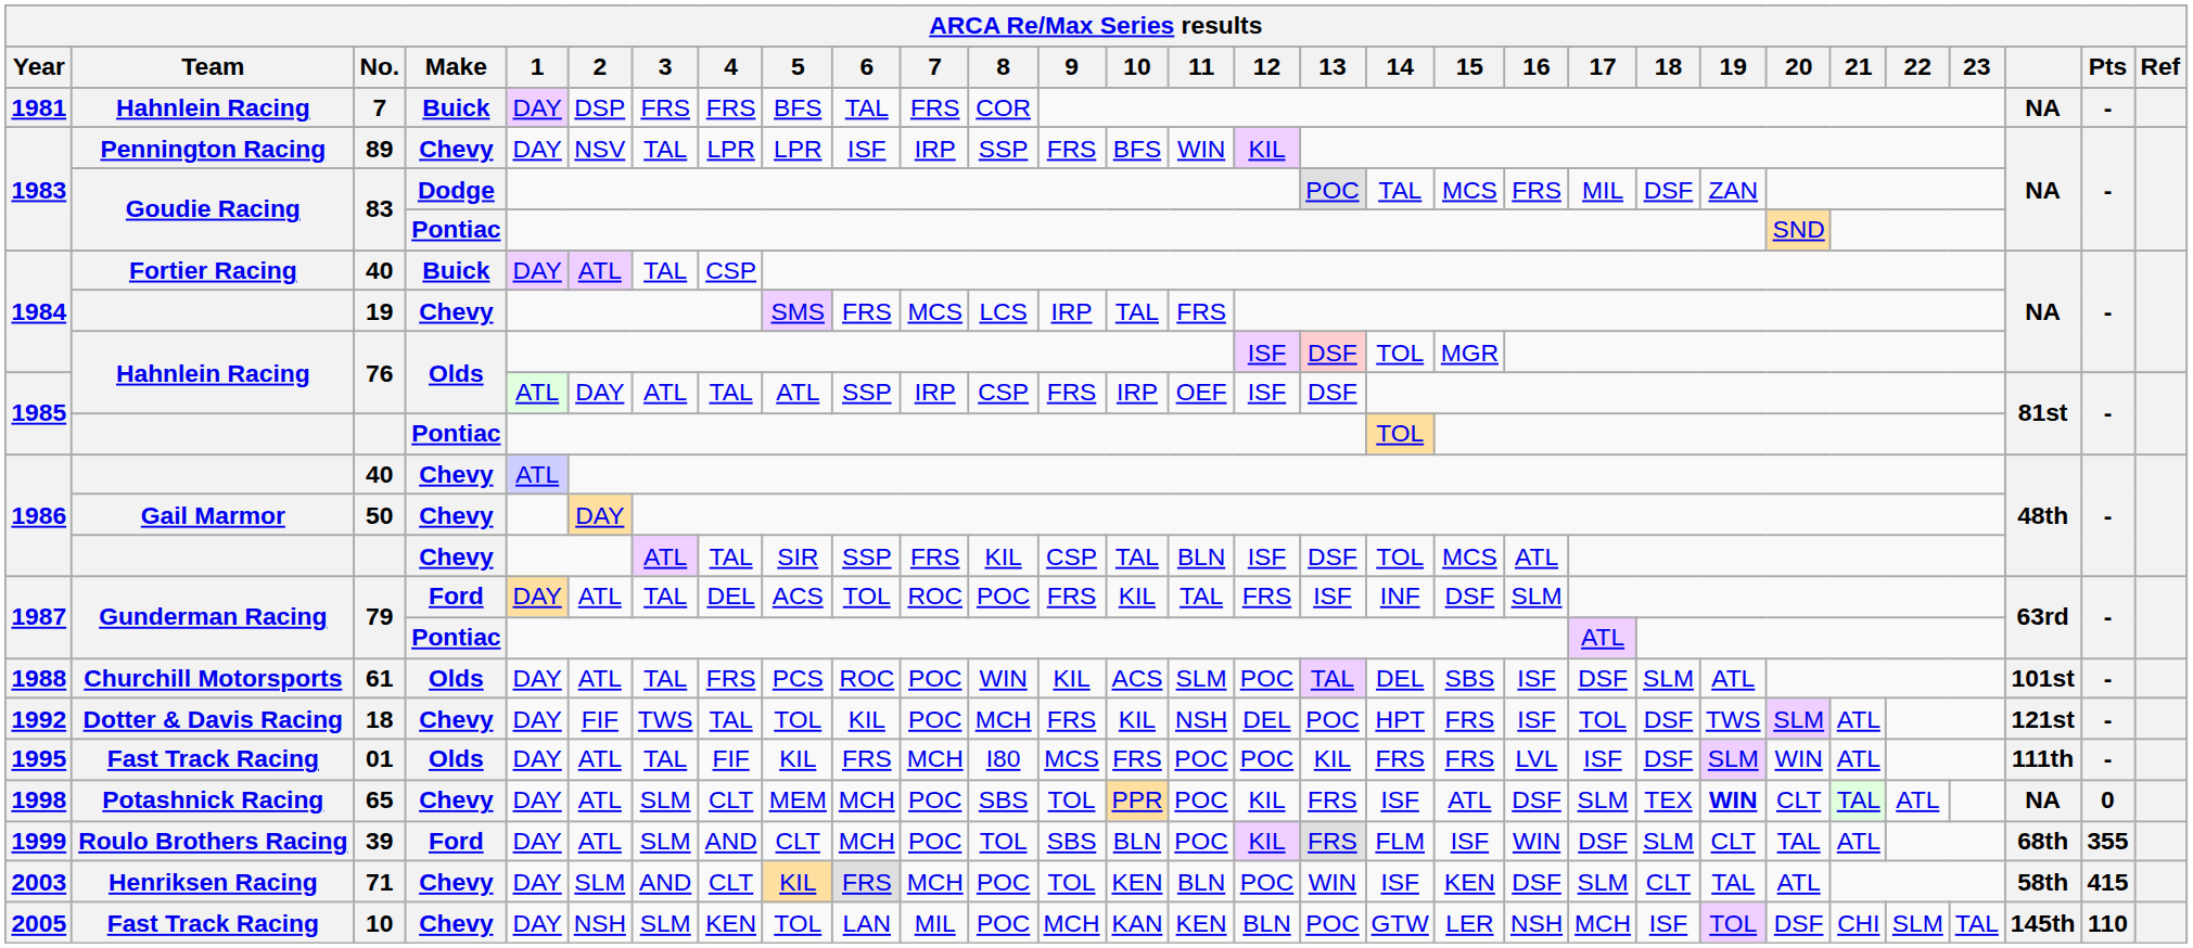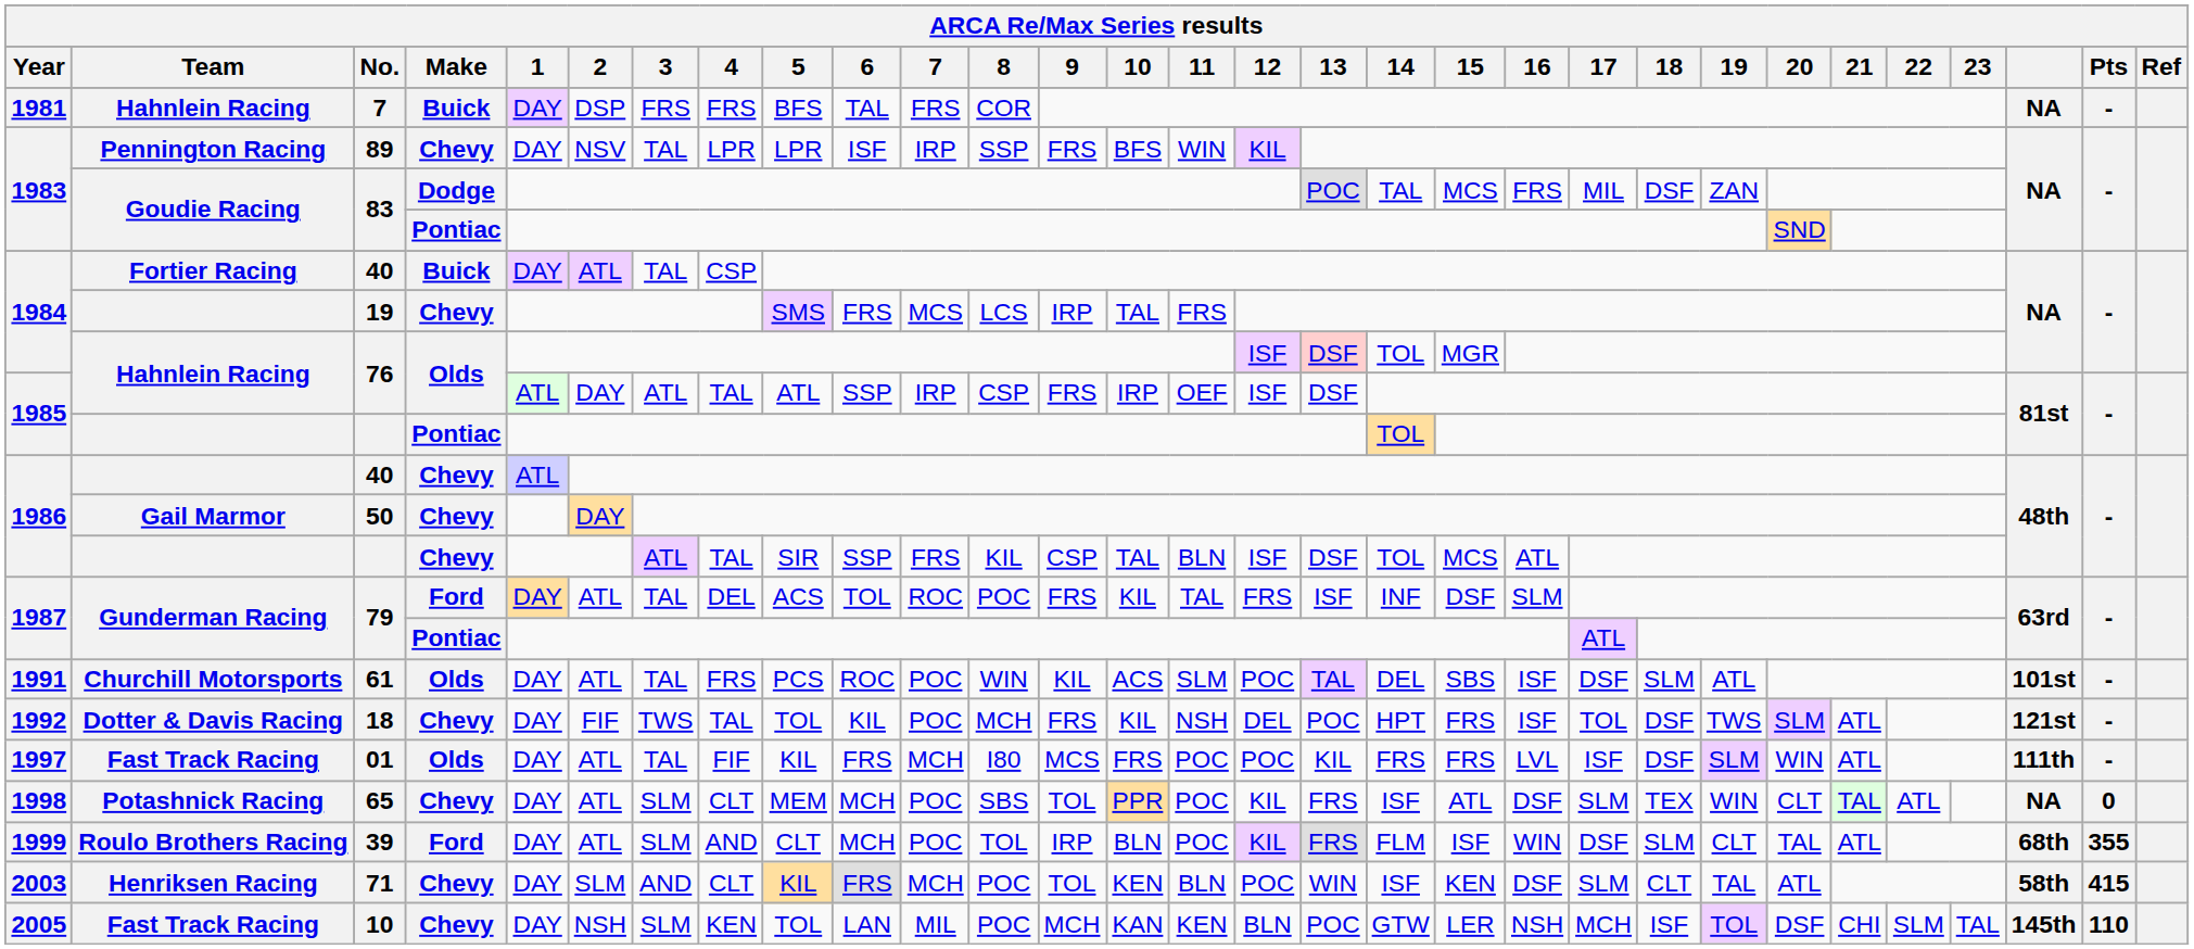 <table class="wikitable" style="text-align:center; font-size:75%">
 <tr>
 <th colspan=45><a href='#'>ARCA Re/Max Series</a> results</th>
 </tr>
 <tr>
 <th>Year</th>
 <th>Team</th>
 <th>No.</th>
 <th>Make</th>
 <th>1</th>
 <th>2</th>
 <th>3</th>
 <th>4</th>
 <th>5</th>
 <th>6</th>
 <th>7</th>
 <th>8</th>
 <th>9</th>
 <th>10</th>
 <th>11</th>
 <th>12</th>
 <th>13</th>
 <th>14</th>
 <th>15</th>
 <th>16</th>
 <th>17</th>
 <th>18</th>
 <th>19</th>
 <th>20</th>
 <th>21</th>
 <th>22</th>
 <th>23</th>
 <th></th>
 <th>Pts</th>
 <th>Ref</th>
 </tr>
 <tr>
 <th><a href='#'>1981</a></th>
 <th><a href='#'>Hahnlein Racing</a></th>
 <th>7</th>
 <th><a href='#'>Buick</a></th>
 <td style="background:#EFCFFF;"><a href='#'>DAY</a><br></td>
 <td><a href='#'>DSP</a></td>
 <td><a href='#'>FRS</a></td>
 <td><a href='#'>FRS</a></td>
 <td><a href='#'>BFS</a></td>
 <td><a href='#'>TAL</a></td>
 <td><a href='#'>FRS</a></td>
 <td><a href='#'>COR</a></td>
 <td colspan=15></td>
 <th>NA</th>
 <th>-</th>
 <th></th>
 </tr>
 <tr>
 <th rowspan=3><a href='#'>1983</a></th>
 <th><a href='#'>Pennington Racing</a></th>
 <th>89</th>
 <th><a href='#'>Chevy</a></th>
 <td><a href='#'>DAY</a></td>
 <td><a href='#'>NSV</a></td>
 <td><a href='#'>TAL</a></td>
 <td><a href='#'>LPR</a></td>
 <td><a href='#'>LPR</a></td>
 <td><a href='#'>ISF</a></td>
 <td><a href='#'>IRP</a></td>
 <td><a href='#'>SSP</a></td>
 <td><a href='#'>FRS</a></td>
 <td><a href='#'>BFS</a></td>
 <td><a href='#'>WIN</a></td>
 <td style="background:#EFCFFF;"><a href='#'>KIL</a><br></td>
 <td colspan=11></td>
 <th rowspan=3>NA</th>
 <th rowspan=3>-</th>
 <th rowspan=3></th>
 </tr>
 <tr>
 <th rowspan=2><a href='#'>Goudie Racing</a></th>
 <th rowspan=2>83</th>
 <th><a href='#'>Dodge</a></th>
 <td colspan=12></td>
 <td style="background:#DFDFDF;"><a href='#'>POC</a><br></td>
 <td><a href='#'>TAL</a></td>
 <td><a href='#'>MCS</a></td>
 <td><a href='#'>FRS</a></td>
 <td><a href='#'>MIL</a></td>
 <td><a href='#'>DSF</a></td>
 <td><a href='#'>ZAN</a></td>
 <td colspan=4></td>
 </tr>
 <tr>
 <th><a href='#'>Pontiac</a></th>
 <td colspan=19></td>
 <td style="background:#FFDF9F;"><a href='#'>SND</a><br></td>
 <td colspan=3></td>
 </tr>
 <tr>
 <th rowspan=3><a href='#'>1984</a></th>
 <th><a href='#'>Fortier Racing</a></th>
 <th>40</th>
 <th><a href='#'>Buick</a></th>
 <td style="background:#EFCFFF;"><a href='#'>DAY</a><br></td>
 <td style="background:#EFCFFF;"><a href='#'>ATL</a><br></td>
 <td><a href='#'>TAL</a></td>
 <td><a href='#'>CSP</a></td>
 <td colspan=19></td>
 <th rowspan=3>NA</th>
 <th rowspan=3>-</th>
 <th rowspan=3></th>
 </tr>
 <tr>
 <th></th>
 <th>19</th>
 <th><a href='#'>Chevy</a></th>
 <td colspan=4></td>
 <td style="background:#EFCFFF;"><a href='#'>SMS</a><br></td>
 <td><a href='#'>FRS</a></td>
 <td><a href='#'>MCS</a></td>
 <td><a href='#'>LCS</a></td>
 <td><a href='#'>IRP</a></td>
 <td><a href='#'>TAL</a></td>
 <td><a href='#'>FRS</a></td>
 <td colspan=12></td>
 </tr>
 <tr>
 <th rowspan=2><a href='#'>Hahnlein Racing</a></th>
 <th rowspan=2>76</th>
 <th rowspan=2><a href='#'>Olds</a></th>
 <td colspan=11></td>
 <td style="background:#EFCFFF;"><a href='#'>ISF</a><br></td>
 <td style="background:#FFCFCF;"><a href='#'>DSF</a><br></td>
 <td><a href='#'>TOL</a></td>
 <td><a href='#'>MGR</a></td>
 <td colspan=8></td>
 </tr>
 <tr>
 <th rowspan=2><a href='#'>1985</a></th>
 <td style="background:#DFFFDF;"><a href='#'>ATL</a><br></td>
 <td><a href='#'>DAY</a></td>
 <td><a href='#'>ATL</a></td>
 <td><a href='#'>TAL</a></td>
 <td><a href='#'>ATL</a></td>
 <td><a href='#'>SSP</a></td>
 <td><a href='#'>IRP</a></td>
 <td><a href='#'>CSP</a></td>
 <td><a href='#'>FRS</a></td>
 <td><a href='#'>IRP</a></td>
 <td><a href='#'>OEF</a></td>
 <td><a href='#'>ISF</a></td>
 <td><a href='#'>DSF</a></td>
 <td colspan=10></td>
 <th rowspan=2>81st</th>
 <th rowspan=2>-</th>
 <th rowspan=2></th>
 </tr>
 <tr>
 <th></th>
 <th></th>
 <th><a href='#'>Pontiac</a></th>
 <td colspan=13></td>
 <td style="background:#FFDF9F;"><a href='#'>TOL</a><br></td>
 <td colspan=9></td>
 </tr>
 <tr>
 <th rowspan=3><a href='#'>1986</a></th>
 <th></th>
 <th>40</th>
 <th><a href='#'>Chevy</a></th>
 <td style="background:#CFCFFF;"><a href='#'>ATL</a><br></td>
 <td colspan=22></td>
 <th rowspan=3>48th</th>
 <th rowspan=3>-</th>
 <th rowspan=3></th>
 </tr>
 <tr>
 <th><a href='#'>Gail Marmor</a></th>
 <th>50</th>
 <th><a href='#'>Chevy</a></th>
 <td></td>
 <td style="background:#FFDF9F;"><a href='#'>DAY</a><br></td>
 <td colspan=21></td>
 </tr>
 <tr>
 <th></th>
 <th></th>
 <th><a href='#'>Chevy</a></th>
 <td colspan=2></td>
 <td style="background:#EFCFFF;"><a href='#'>ATL</a><br></td>
 <td><a href='#'>TAL</a></td>
 <td><a href='#'>SIR</a></td>
 <td><a href='#'>SSP</a></td>
 <td><a href='#'>FRS</a></td>
 <td><a href='#'>KIL</a></td>
 <td><a href='#'>CSP</a></td>
 <td><a href='#'>TAL</a></td>
 <td><a href='#'>BLN</a></td>
 <td><a href='#'>ISF</a></td>
 <td><a href='#'>DSF</a></td>
 <td><a href='#'>TOL</a></td>
 <td><a href='#'>MCS</a></td>
 <td><a href='#'>ATL</a></td>
 <td colspan=7></td>
 </tr>
 <tr>
 <th rowspan=2><a href='#'>1987</a></th>
 <th rowspan=2><a href='#'>Gunderman Racing</a></th>
 <th rowspan=2>79</th>
 <th><a href='#'>Ford</a></th>
 <td style="background:#FFDF9F;"><a href='#'>DAY</a><br></td>
 <td><a href='#'>ATL</a></td>
 <td><a href='#'>TAL</a></td>
 <td><a href='#'>DEL</a></td>
 <td><a href='#'>ACS</a></td>
 <td><a href='#'>TOL</a></td>
 <td><a href='#'>ROC</a></td>
 <td><a href='#'>POC</a></td>
 <td><a href='#'>FRS</a></td>
 <td><a href='#'>KIL</a></td>
 <td><a href='#'>TAL</a></td>
 <td><a href='#'>FRS</a></td>
 <td><a href='#'>ISF</a></td>
 <td><a href='#'>INF</a></td>
 <td><a href='#'>DSF</a></td>
 <td><a href='#'>SLM</a></td>
 <td colspan=7></td>
 <th rowspan=2>63rd</th>
 <th rowspan=2>-</th>
 <th rowspan=2></th>
 </tr>
 <tr>
 <th><a href='#'>Pontiac</a></th>
 <td colspan=16></td>
 <td style="background:#EFCFFF;"><a href='#'>ATL</a><br></td>
 <td colspan=6></td>
 </tr>
 <tr>
-<th><a href='#'>1988</a></th>
+<th><a href='#'>1991</a></th>
 <th><a href='#'>Churchill Motorsports</a></th>
 <th>61</th>
 <th><a href='#'>Olds</a></th>
 <td><a href='#'>DAY</a></td>
 <td><a href='#'>ATL</a></td>
 <td><a href='#'>TAL</a></td>
 <td><a href='#'>FRS</a></td>
 <td><a href='#'>PCS</a></td>
 <td><a href='#'>ROC</a></td>
 <td><a href='#'>POC</a></td>
 <td><a href='#'>WIN</a></td>
 <td><a href='#'>KIL</a></td>
 <td><a href='#'>ACS</a></td>
 <td><a href='#'>SLM</a></td>
 <td><a href='#'>POC</a></td>
 <td style="background:#EFCFFF;"><a href='#'>TAL</a><br></td>
 <td><a href='#'>DEL</a></td>
 <td><a href='#'>SBS</a></td>
 <td><a href='#'>ISF</a></td>
 <td><a href='#'>DSF</a></td>
 <td><a href='#'>SLM</a></td>
 <td><a href='#'>ATL</a></td>
 <td colspan=4></td>
 <th>101st</th>
 <th>-</th>
 <th></th>
 </tr>
 <tr>
 <th><a href='#'>1992</a></th>
 <th><a href='#'>Dotter & Davis Racing</a></th>
 <th>18</th>
 <th><a href='#'>Chevy</a></th>
 <td><a href='#'>DAY</a></td>
 <td><a href='#'>FIF</a></td>
 <td><a href='#'>TWS</a></td>
 <td><a href='#'>TAL</a></td>
 <td><a href='#'>TOL</a></td>
 <td><a href='#'>KIL</a></td>
 <td><a href='#'>POC</a></td>
 <td><a href='#'>MCH</a></td>
 <td><a href='#'>FRS</a></td>
 <td><a href='#'>KIL</a></td>
 <td><a href='#'>NSH</a></td>
 <td><a href='#'>DEL</a></td>
 <td><a href='#'>POC</a></td>
 <td><a href='#'>HPT</a></td>
 <td><a href='#'>FRS</a></td>
 <td><a href='#'>ISF</a></td>
 <td><a href='#'>TOL</a></td>
 <td><a href='#'>DSF</a></td>
 <td><a href='#'>TWS</a></td>
 <td style="background:#EFCFFF;"><a href='#'>SLM</a><br></td>
 <td><a href='#'>ATL</a></td>
 <td colspan=2></td>
 <th>121st</th>
 <th>-</th>
 <th></th>
 </tr>
 <tr>
-<th><a href='#'>1995</a></th>
+<th><a href='#'>1997</a></th>
 <th><a href='#'>Fast Track Racing</a></th>
 <th>01</th>
 <th><a href='#'>Olds</a></th>
 <td><a href='#'>DAY</a></td>
 <td><a href='#'>ATL</a></td>
 <td><a href='#'>TAL</a></td>
 <td><a href='#'>FIF</a></td>
 <td><a href='#'>KIL</a></td>
 <td><a href='#'>FRS</a></td>
 <td><a href='#'>MCH</a></td>
 <td><a href='#'>I80</a></td>
 <td><a href='#'>MCS</a></td>
 <td><a href='#'>FRS</a></td>
 <td><a href='#'>POC</a></td>
 <td><a href='#'>POC</a></td>
 <td><a href='#'>KIL</a></td>
 <td><a href='#'>FRS</a></td>
 <td><a href='#'>FRS</a></td>
 <td><a href='#'>LVL</a></td>
 <td><a href='#'>ISF</a></td>
 <td><a href='#'>DSF</a></td>
 <td style="background:#EFCFFF;"><a href='#'>SLM</a><br></td>
 <td><a href='#'>WIN</a></td>
 <td><a href='#'>ATL</a></td>
 <td colspan=2></td>
 <th>111th</th>
 <th>-</th>
 <th></th>
 </tr>
 <tr>
 <th><a href='#'>1998</a></th>
 <th><a href='#'>Potashnick Racing</a></th>
 <th>65</th>
 <th><a href='#'>Chevy</a></th>
 <td><a href='#'>DAY</a></td>
 <td><a href='#'>ATL</a></td>
 <td><a href='#'>SLM</a></td>
 <td><a href='#'>CLT</a></td>
 <td><a href='#'>MEM</a></td>
 <td><a href='#'>MCH</a></td>
 <td><a href='#'>POC</a></td>
 <td><a href='#'>SBS</a></td>
 <td><a href='#'>TOL</a></td>
 <td style="background:#FFDF9F;"><a href='#'>PPR</a><br></td>
 <td><a href='#'>POC</a></td>
 <td><a href='#'>KIL</a></td>
 <td><a href='#'>FRS</a></td>
 <td><a href='#'>ISF</a></td>
 <td><a href='#'>ATL</a></td>
 <td><a href='#'>DSF</a></td>
 <td><a href='#'>SLM</a></td>
 <td><a href='#'>TEX</a></td>
-<td><strong><a href='#'>WIN</a></strong></td>
+<td><a href='#'>WIN</a></td>
 <td><a href='#'>CLT</a></td>
 <td style="background:#DFFFDF;"><a href='#'>TAL</a><br></td>
 <td><a href='#'>ATL</a></td>
 <td></td>
 <th>NA</th>
 <th>0</th>
 <th></th>
 </tr>
 <tr>
 <th><a href='#'>1999</a></th>
 <th><a href='#'>Roulo Brothers Racing</a></th>
 <th>39</th>
 <th><a href='#'>Ford</a></th>
 <td><a href='#'>DAY</a></td>
 <td><a href='#'>ATL</a></td>
 <td><a href='#'>SLM</a></td>
 <td><a href='#'>AND</a></td>
 <td><a href='#'>CLT</a></td>
 <td><a href='#'>MCH</a></td>
 <td><a href='#'>POC</a></td>
 <td><a href='#'>TOL</a></td>
-<td><a href='#'>SBS</a></td>
+<td><a href='#'>IRP</a></td>
 <td><a href='#'>BLN</a></td>
 <td><a href='#'>POC</a></td>
 <td style="background:#EFCFFF;"><a href='#'>KIL</a><br></td>
 <td style="background:#DFDFDF;"><a href='#'>FRS</a><br></td>
 <td><a href='#'>FLM</a></td>
 <td><a href='#'>ISF</a></td>
 <td><a href='#'>WIN</a></td>
 <td><a href='#'>DSF</a></td>
 <td><a href='#'>SLM</a></td>
 <td><a href='#'>CLT</a></td>
 <td><a href='#'>TAL</a></td>
 <td><a href='#'>ATL</a></td>
 <td colspan=2></td>
 <th>68th</th>
 <th>355</th>
 <th></th>
 </tr>
 <tr>
 <th><a href='#'>2003</a></th>
 <th><a href='#'>Henriksen Racing</a></th>
 <th>71</th>
 <th><a href='#'>Chevy</a></th>
 <td><a href='#'>DAY</a></td>
 <td><a href='#'>SLM</a></td>
 <td><a href='#'>AND</a></td>
 <td><a href='#'>CLT</a></td>
 <td style="background:#FFDF9F;"><a href='#'>KIL</a><br></td>
 <td style="background:#DFDFDF;"><a href='#'>FRS</a><br></td>
 <td><a href='#'>MCH</a></td>
 <td><a href='#'>POC</a></td>
 <td><a href='#'>TOL</a></td>
 <td><a href='#'>KEN</a></td>
 <td><a href='#'>BLN</a></td>
 <td><a href='#'>POC</a></td>
 <td><a href='#'>WIN</a></td>
 <td><a href='#'>ISF</a></td>
 <td><a href='#'>KEN</a></td>
 <td><a href='#'>DSF</a></td>
 <td><a href='#'>SLM</a></td>
 <td><a href='#'>CLT</a></td>
 <td><a href='#'>TAL</a></td>
 <td><a href='#'>ATL</a></td>
 <td colspan=3></td>
 <th>58th</th>
 <th>415</th>
 <th></th>
 </tr>
 <tr>
 <th><a href='#'>2005</a></th>
 <th><a href='#'>Fast Track Racing</a></th>
 <th>10</th>
 <th><a href='#'>Chevy</a></th>
 <td><a href='#'>DAY</a></td>
 <td><a href='#'>NSH</a></td>
 <td><a href='#'>SLM</a></td>
 <td><a href='#'>KEN</a></td>
 <td><a href='#'>TOL</a></td>
 <td><a href='#'>LAN</a></td>
 <td><a href='#'>MIL</a></td>
 <td><a href='#'>POC</a></td>
 <td><a href='#'>MCH</a></td>
 <td><a href='#'>KAN</a></td>
 <td><a href='#'>KEN</a></td>
 <td><a href='#'>BLN</a></td>
 <td><a href='#'>POC</a></td>
 <td><a href='#'>GTW</a></td>
 <td><a href='#'>LER</a></td>
 <td><a href='#'>NSH</a></td>
 <td><a href='#'>MCH</a></td>
 <td><a href='#'>ISF</a></td>
 <td style="background:#EFCFFF;"><a href='#'>TOL</a><br></td>
 <td><a href='#'>DSF</a></td>
 <td><a href='#'>CHI</a></td>
 <td><a href='#'>SLM</a></td>
 <td><a href='#'>TAL</a></td>
 <th>145th</th>
 <th>110</th>
 <th></th>
 </tr>
 </table>
